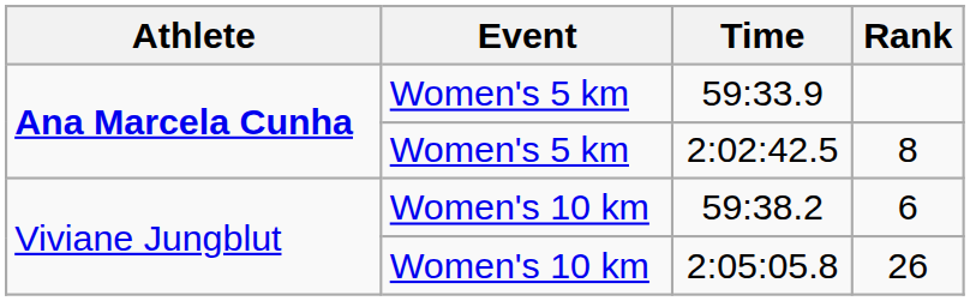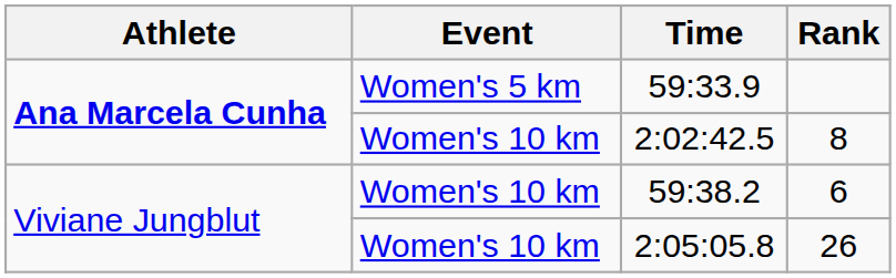 <table class="wikitable" style="text-align:center; font-size:90%; width:30%;">
 <tr>
 <th>Athlete</th>
 <th>Event</th>
 <th>Time</th>
 <th>Rank</th>
 </tr>
 <tr>
 <td align=left rowspan=2><strong><a href='#'>Ana Marcela Cunha</a></strong></td>
 <td align=left><a href='#'>Women's 5 km</a></td>
 <td>59:33.9</td>
 <td></td>
 </tr>
 <tr>
-<td align=left><a href='#'>Women's 5 km</a></td>
+<td align=left><a href='#'>Women's 10 km</a></td>
 <td>2:02:42.5</td>
 <td>8</td>
 </tr>
 <tr>
 <td align=left rowspan=2><a href='#'>Viviane Jungblut</a></td>
 <td align=left><a href='#'>Women's 10 km</a></td>
 <td>59:38.2</td>
 <td>6</td>
 </tr>
 <tr>
 <td align=left><a href='#'>Women's 10 km</a></td>
 <td>2:05:05.8</td>
 <td>26</td>
 </tr>
 </table>
